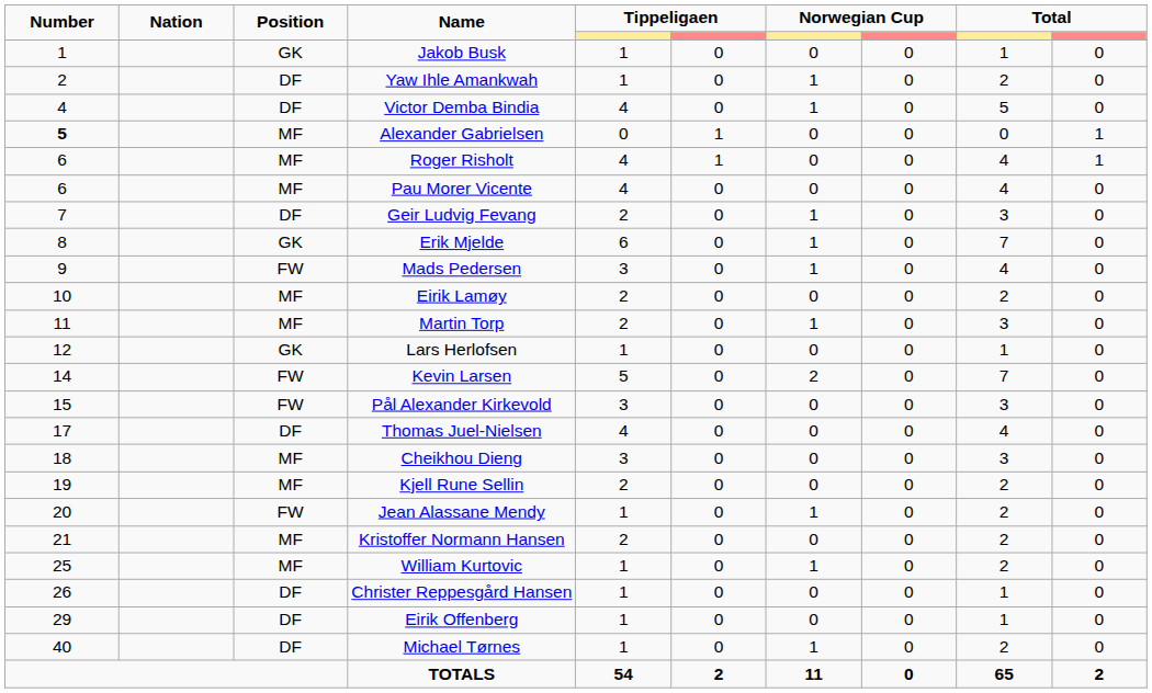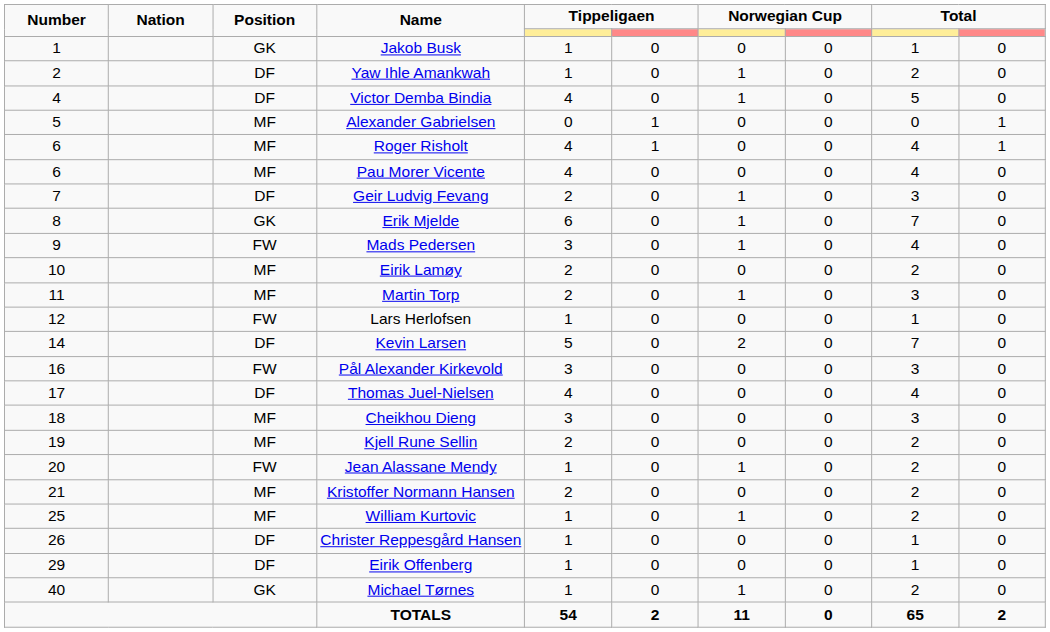 <table class="wikitable" style="font-size: 100%; text-align: center;">
 <tr>
 <td rowspan="2" width="10%" align="center"><strong>Number</strong></td>
 <td rowspan="2" width="10%" align="center"><strong>Nation</strong></td>
 <td rowspan="2" width="10%" align="center"><strong>Position</strong></td>
 <td rowspan="2" width="20%" align="center"><strong>Name</strong></td>
 <td colspan="2" align="center"><strong>Tippeligaen</strong></td>
 <td colspan="2" align="center"><strong>Norwegian Cup</strong></td>
 <td colspan="2" align="center"><strong>Total</strong></td>
 </tr>
 <tr>
 <th width=60 style="background: #FFEE99"></th>
 <th width=60 style="background: #FF8888"></th>
 <th width=60 style="background: #FFEE99"></th>
 <th width=60 style="background: #FF8888"></th>
 <th width=60 style="background: #FFEE99"></th>
 <th width=60 style="background: #FF8888"></th>
 </tr>
 <tr>
 <td>1</td>
 <td></td>
 <td>GK</td>
 <td><a href='#'>Jakob Busk</a></td>
 <td>1</td>
 <td>0</td>
 <td>0</td>
 <td>0</td>
 <td>1</td>
 <td>0</td>
 </tr>
 <tr>
 <td>2</td>
 <td></td>
 <td>DF</td>
 <td><a href='#'>Yaw Ihle Amankwah</a></td>
 <td>1</td>
 <td>0</td>
 <td>1</td>
 <td>0</td>
 <td>2</td>
 <td>0</td>
 </tr>
 <tr>
 <td>4</td>
 <td></td>
 <td>DF</td>
 <td><a href='#'>Victor Demba Bindia</a></td>
 <td>4</td>
 <td>0</td>
 <td>1</td>
 <td>0</td>
 <td>5</td>
 <td>0</td>
 </tr>
 <tr>
-<td><strong>5</strong></td>
+<td>5</td>
 <td></td>
 <td>MF</td>
 <td><a href='#'>Alexander Gabrielsen</a></td>
 <td>0</td>
 <td>1</td>
 <td>0</td>
 <td>0</td>
 <td>0</td>
 <td>1</td>
 </tr>
 <tr>
 <td>6</td>
 <td></td>
 <td>MF</td>
 <td><a href='#'>Roger Risholt</a></td>
 <td>4</td>
 <td>1</td>
 <td>0</td>
 <td>0</td>
 <td>4</td>
 <td>1</td>
 </tr>
 <tr>
 <td>6</td>
 <td></td>
 <td>MF</td>
 <td><a href='#'>Pau Morer Vicente</a></td>
 <td>4</td>
 <td>0</td>
 <td>0</td>
 <td>0</td>
 <td>4</td>
 <td>0</td>
 </tr>
 <tr>
 <td>7</td>
 <td></td>
 <td>DF</td>
 <td><a href='#'>Geir Ludvig Fevang</a></td>
 <td>2</td>
 <td>0</td>
 <td>1</td>
 <td>0</td>
 <td>3</td>
 <td>0</td>
 </tr>
 <tr>
 <td>8</td>
 <td></td>
 <td>GK</td>
 <td><a href='#'>Erik Mjelde</a></td>
 <td>6</td>
 <td>0</td>
 <td>1</td>
 <td>0</td>
 <td>7</td>
 <td>0</td>
 </tr>
 <tr>
 <td>9</td>
 <td></td>
 <td>FW</td>
 <td><a href='#'>Mads Pedersen</a></td>
 <td>3</td>
 <td>0</td>
 <td>1</td>
 <td>0</td>
 <td>4</td>
 <td>0</td>
 </tr>
 <tr>
 <td>10</td>
 <td></td>
 <td>MF</td>
 <td><a href='#'>Eirik Lamøy</a></td>
 <td>2</td>
 <td>0</td>
 <td>0</td>
 <td>0</td>
 <td>2</td>
 <td>0</td>
 </tr>
 <tr>
 <td>11</td>
 <td></td>
 <td>MF</td>
 <td><a href='#'>Martin Torp</a></td>
 <td>2</td>
 <td>0</td>
 <td>1</td>
 <td>0</td>
 <td>3</td>
 <td>0</td>
 </tr>
 <tr>
 <td>12</td>
 <td></td>
-<td>GK</td>
+<td>FW</td>
 <td>Lars Herlofsen</td>
 <td>1</td>
 <td>0</td>
 <td>0</td>
 <td>0</td>
 <td>1</td>
 <td>0</td>
 </tr>
 <tr>
 <td>14</td>
 <td></td>
-<td>FW</td>
+<td>DF</td>
 <td><a href='#'>Kevin Larsen</a></td>
 <td>5</td>
 <td>0</td>
 <td>2</td>
 <td>0</td>
 <td>7</td>
 <td>0</td>
 </tr>
 <tr>
-<td>15</td>
+<td>16</td>
 <td></td>
 <td>FW</td>
 <td><a href='#'>Pål Alexander Kirkevold</a></td>
 <td>3</td>
 <td>0</td>
 <td>0</td>
 <td>0</td>
 <td>3</td>
 <td>0</td>
 </tr>
 <tr>
 <td>17</td>
 <td></td>
 <td>DF</td>
 <td><a href='#'>Thomas Juel-Nielsen</a></td>
 <td>4</td>
 <td>0</td>
 <td>0</td>
 <td>0</td>
 <td>4</td>
 <td>0</td>
 </tr>
 <tr>
 <td>18</td>
 <td></td>
 <td>MF</td>
 <td><a href='#'>Cheikhou Dieng</a></td>
 <td>3</td>
 <td>0</td>
 <td>0</td>
 <td>0</td>
 <td>3</td>
 <td>0</td>
 </tr>
 <tr>
 <td>19</td>
 <td></td>
 <td>MF</td>
 <td><a href='#'>Kjell Rune Sellin</a></td>
 <td>2</td>
 <td>0</td>
 <td>0</td>
 <td>0</td>
 <td>2</td>
 <td>0</td>
 </tr>
 <tr>
 <td>20</td>
 <td></td>
 <td>FW</td>
 <td><a href='#'>Jean Alassane Mendy</a></td>
 <td>1</td>
 <td>0</td>
 <td>1</td>
 <td>0</td>
 <td>2</td>
 <td>0</td>
 </tr>
 <tr>
 <td>21</td>
 <td></td>
 <td>MF</td>
 <td><a href='#'>Kristoffer Normann Hansen</a></td>
 <td>2</td>
 <td>0</td>
 <td>0</td>
 <td>0</td>
 <td>2</td>
 <td>0</td>
 </tr>
 <tr>
 <td>25</td>
 <td></td>
 <td>MF</td>
 <td><a href='#'>William Kurtovic</a></td>
 <td>1</td>
 <td>0</td>
 <td>1</td>
 <td>0</td>
 <td>2</td>
 <td>0</td>
 </tr>
 <tr>
 <td>26</td>
 <td></td>
 <td>DF</td>
 <td><a href='#'>Christer Reppesgård Hansen</a></td>
 <td>1</td>
 <td>0</td>
 <td>0</td>
 <td>0</td>
 <td>1</td>
 <td>0</td>
 </tr>
 <tr>
 <td>29</td>
 <td></td>
 <td>DF</td>
 <td><a href='#'>Eirik Offenberg</a></td>
 <td>1</td>
 <td>0</td>
 <td>0</td>
 <td>0</td>
 <td>1</td>
 <td>0</td>
 </tr>
 <tr>
 <td>40</td>
 <td></td>
-<td>DF</td>
+<td>GK</td>
 <td><a href='#'>Michael Tørnes</a></td>
 <td>1</td>
 <td>0</td>
 <td>1</td>
 <td>0</td>
 <td>2</td>
 <td>0</td>
 </tr>
 <tr>
 <td colspan="3"></td>
 <td><strong>TOTALS</strong></td>
 <td><strong>54</strong></td>
 <td><strong>2</strong></td>
 <td><strong>11</strong></td>
 <td><strong>0</strong></td>
 <td><strong>65</strong></td>
 <td><strong>2</strong></td>
 </tr>
 </table>
